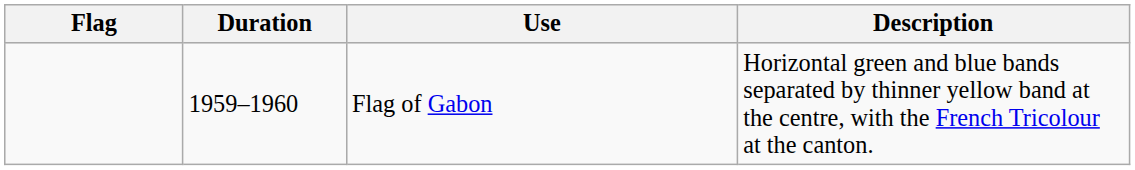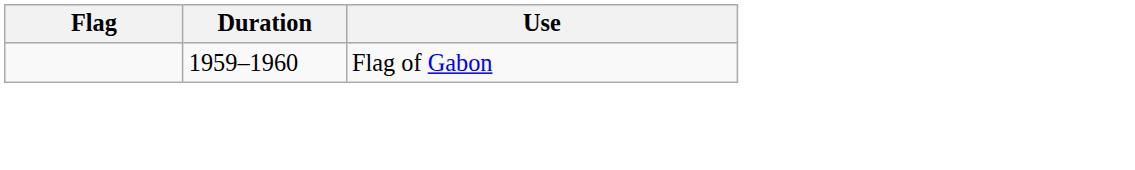 <table class="wikitable">
 <tr>
 <th width="110">Flag</th>
 <th width="100">Duration</th>
 <th width="250">Use</th>
-<th width="250">Description</th>
 </tr>
 <tr>
 <td></td>
 <td>1959–1960</td>
 <td>Flag of <a href='#'>Gabon</a></td>
-<td>Horizontal green and blue bands separated by thinner yellow band at the centre, with the <a href='#'>French Tricolour</a> at the canton.</td>
 </tr>
 </table>
